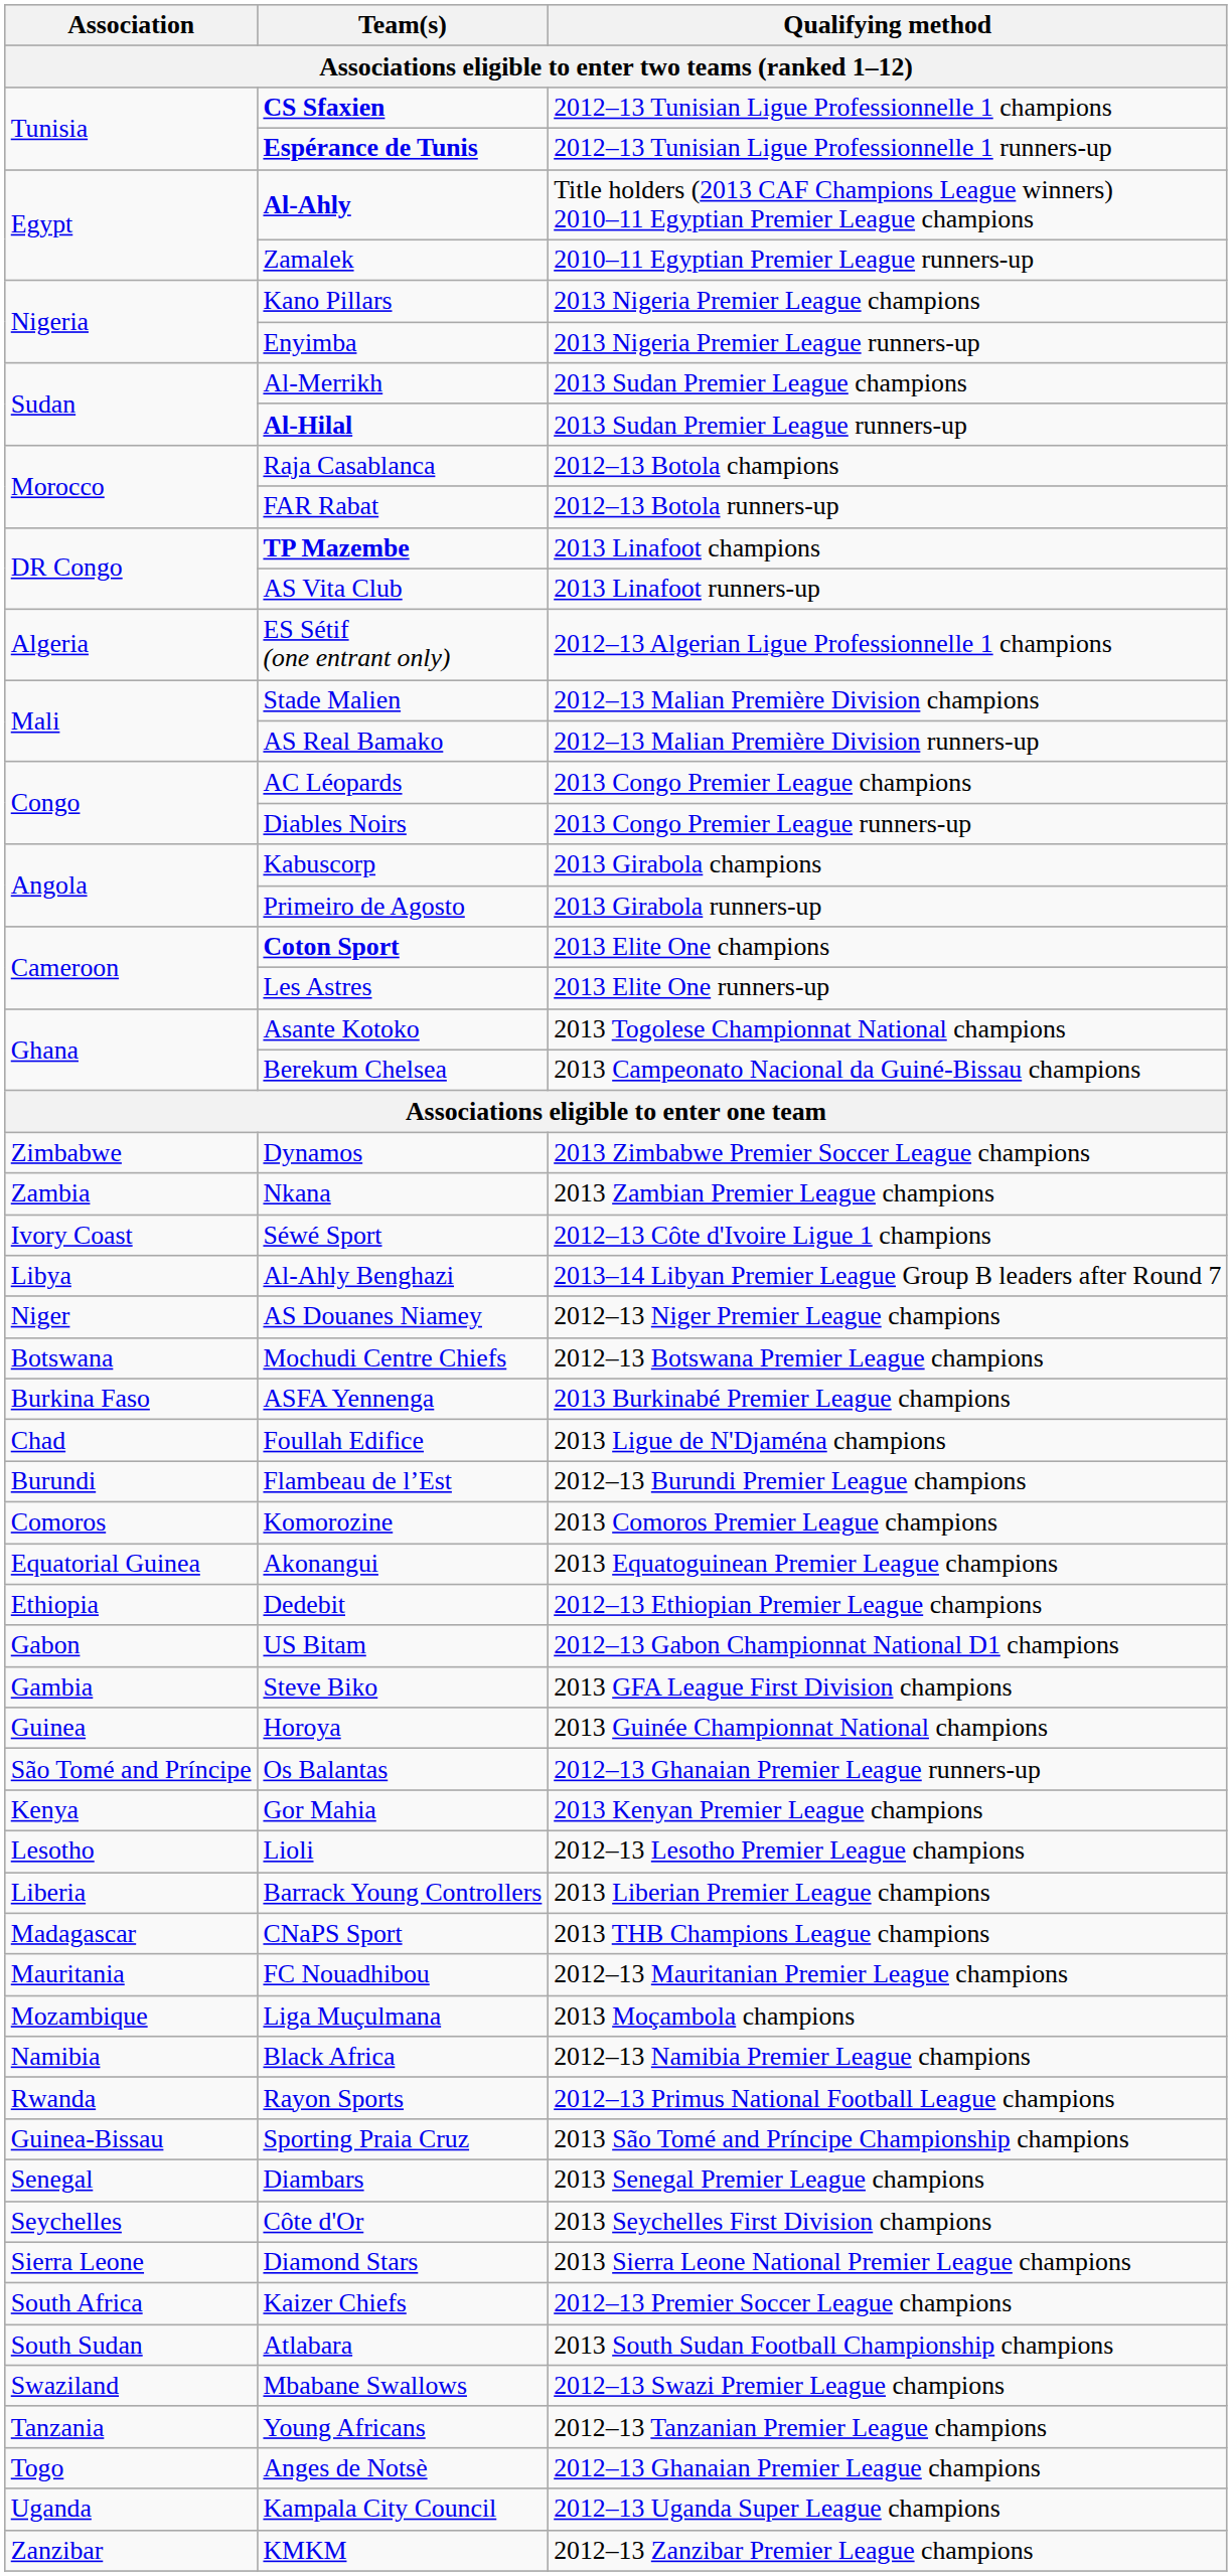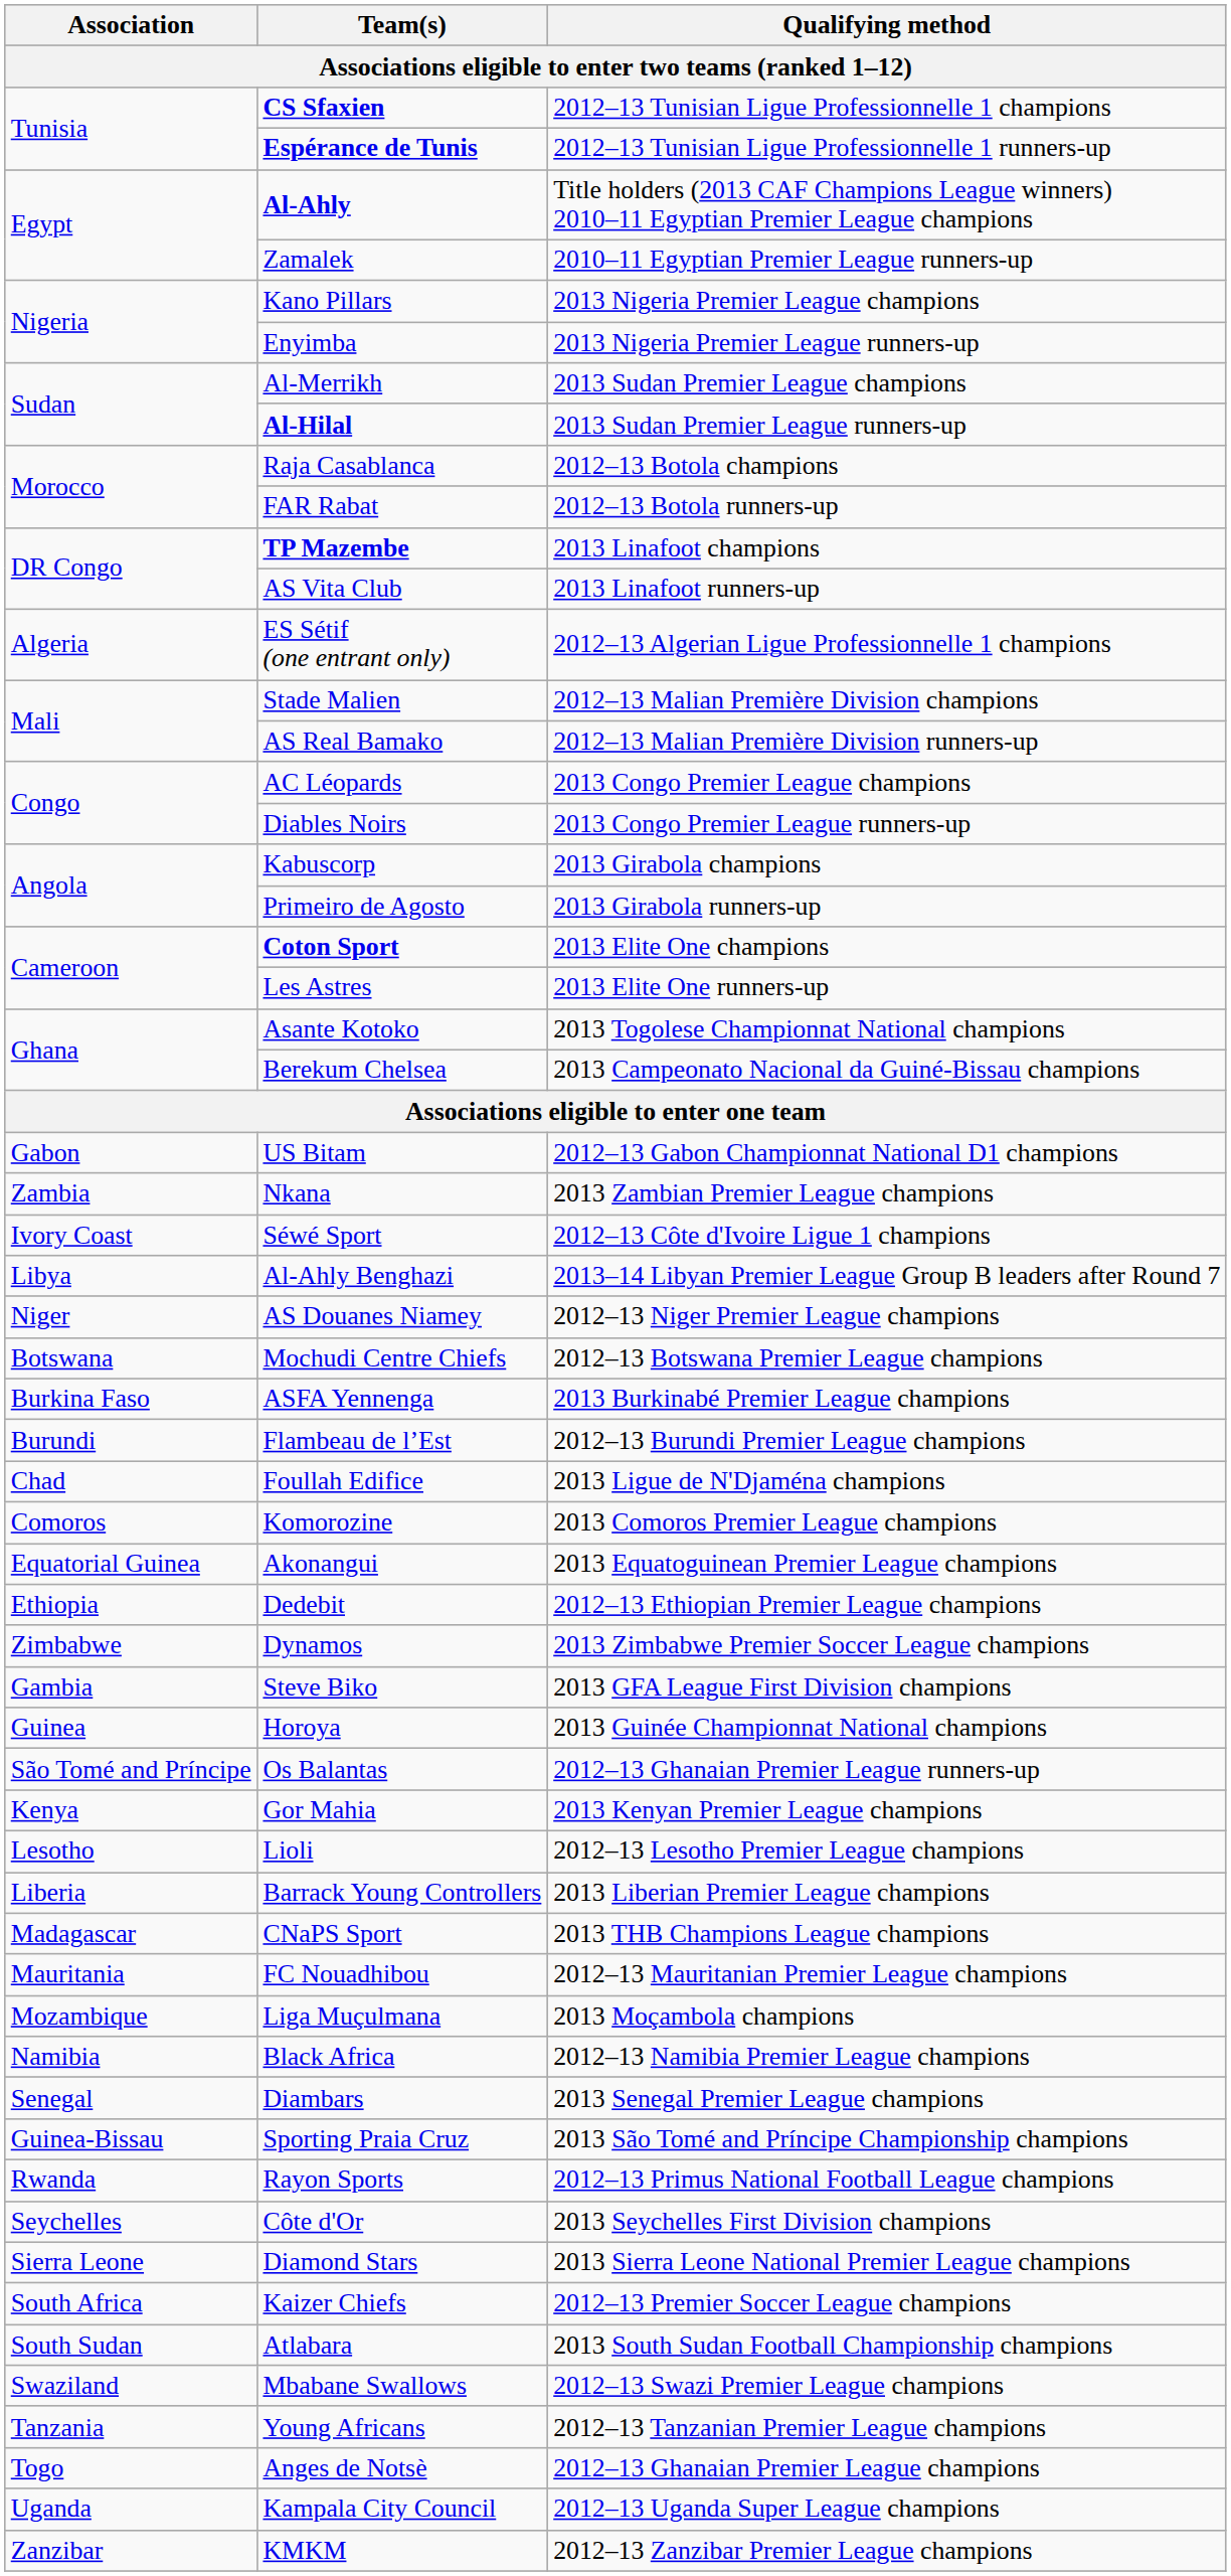 <table class="wikitable">
 <tr>
 <th>Association</th>
 <th>Team(s)</th>
 <th>Qualifying method</th>
 </tr>
 <tr>
 <th colspan=3>Associations eligible to enter two teams (ranked 1–12)</th>
 </tr>
 <tr>
 <td rowspan=2> <a href='#'>Tunisia</a><br></td>
 <td><strong><a href='#'>CS Sfaxien</a></strong></td>
 <td><a href='#'>2012–13 Tunisian Ligue Professionnelle 1</a> champions</td>
 </tr>
 <tr>
 <td><strong><a href='#'>Espérance de Tunis</a></strong></td>
 <td><a href='#'>2012–13 Tunisian Ligue Professionnelle 1</a> runners-up</td>
 </tr>
 <tr>
 <td rowspan=2> <a href='#'>Egypt</a><br></td>
 <td><strong><a href='#'>Al-Ahly</a></strong></td>
 <td>Title holders (<a href='#'>2013 CAF Champions League</a> winners)<br><a href='#'>2010–11 Egyptian Premier League</a> champions</td>
 </tr>
 <tr>
 <td><a href='#'>Zamalek</a></td>
 <td><a href='#'>2010–11 Egyptian Premier League</a> runners-up</td>
 </tr>
 <tr>
 <td rowspan=2> <a href='#'>Nigeria</a><br></td>
 <td><a href='#'>Kano Pillars</a></td>
 <td><a href='#'>2013 Nigeria Premier League</a> champions</td>
 </tr>
 <tr>
 <td><a href='#'>Enyimba</a></td>
 <td><a href='#'>2013 Nigeria Premier League</a> runners-up</td>
 </tr>
 <tr>
 <td rowspan=2> <a href='#'>Sudan</a><br></td>
 <td><a href='#'>Al-Merrikh</a></td>
 <td><a href='#'>2013 Sudan Premier League</a> champions</td>
 </tr>
 <tr>
 <td><strong><a href='#'>Al-Hilal</a></strong></td>
 <td><a href='#'>2013 Sudan Premier League</a> runners-up</td>
 </tr>
 <tr>
 <td rowspan=2> <a href='#'>Morocco</a><br></td>
 <td><a href='#'>Raja Casablanca</a></td>
 <td><a href='#'>2012–13 Botola</a> champions</td>
 </tr>
 <tr>
 <td><a href='#'>FAR Rabat</a></td>
 <td><a href='#'>2012–13 Botola</a> runners-up</td>
 </tr>
 <tr>
 <td rowspan=2> <a href='#'>DR Congo</a><br></td>
 <td><strong><a href='#'>TP Mazembe</a></strong></td>
 <td><a href='#'>2013 Linafoot</a> champions</td>
 </tr>
 <tr>
 <td><a href='#'>AS Vita Club</a></td>
 <td><a href='#'>2013 Linafoot</a> runners-up</td>
 </tr>
 <tr>
 <td> <a href='#'>Algeria</a><br></td>
 <td><a href='#'>ES Sétif</a><br><em>(one entrant only)</em></td>
 <td><a href='#'>2012–13 Algerian Ligue Professionnelle 1</a> champions</td>
 </tr>
 <tr>
 <td rowspan=2> <a href='#'>Mali</a><br></td>
 <td><a href='#'>Stade Malien</a></td>
 <td><a href='#'>2012–13 Malian Première Division</a> champions</td>
 </tr>
 <tr>
 <td><a href='#'>AS Real Bamako</a></td>
 <td><a href='#'>2012–13 Malian Première Division</a> runners-up</td>
 </tr>
 <tr>
 <td rowspan=2> <a href='#'>Congo</a><br></td>
 <td><a href='#'>AC Léopards</a></td>
 <td><a href='#'>2013 Congo Premier League</a> champions</td>
 </tr>
 <tr>
 <td><a href='#'>Diables Noirs</a></td>
 <td><a href='#'>2013 Congo Premier League</a> runners-up</td>
 </tr>
 <tr>
 <td rowspan=2> <a href='#'>Angola</a><br></td>
 <td><a href='#'>Kabuscorp</a></td>
 <td><a href='#'>2013 Girabola</a> champions</td>
 </tr>
 <tr>
 <td><a href='#'>Primeiro de Agosto</a></td>
 <td><a href='#'>2013 Girabola</a> runners-up</td>
 </tr>
 <tr>
 <td rowspan=2> <a href='#'>Cameroon</a><br></td>
 <td><strong><a href='#'>Coton Sport</a></strong></td>
 <td><a href='#'>2013 Elite One</a> champions</td>
 </tr>
 <tr>
 <td><a href='#'>Les Astres</a></td>
 <td><a href='#'>2013 Elite One</a> runners-up</td>
 </tr>
 <tr>
 <td rowspan=2> <a href='#'>Ghana</a><br></td>
 <td><a href='#'>Asante Kotoko</a></td>
 <td>2013 <a href='#'>Togolese Championnat National</a> champions</td>
 </tr>
 <tr>
 <td><a href='#'>Berekum Chelsea</a></td>
 <td>2013 <a href='#'>Campeonato Nacional da Guiné-Bissau</a> champions</td>
 </tr>
 <tr>
 <th colspan=3>Associations eligible to enter one team</th>
 </tr>
 <tr>
-<td> <a href='#'>Zimbabwe</a><br></td>
-<td><a href='#'>Dynamos</a></td>
-<td><a href='#'>2013 Zimbabwe Premier Soccer League</a> champions</td>
+<td> <a href='#'>Gabon</a></td>
+<td><a href='#'>US Bitam</a></td>
+<td><a href='#'>2012–13 Gabon Championnat National D1</a> champions</td>
 </tr>
 <tr>
 <td> <a href='#'>Zambia</a><br></td>
 <td><a href='#'>Nkana</a></td>
 <td>2013 <a href='#'>Zambian Premier League</a> champions</td>
 </tr>
 <tr>
 <td> <a href='#'>Ivory Coast</a><br></td>
 <td><a href='#'>Séwé Sport</a></td>
 <td><a href='#'>2012–13 Côte d'Ivoire Ligue 1</a> champions</td>
 </tr>
 <tr>
 <td> <a href='#'>Libya</a><br></td>
 <td><a href='#'>Al-Ahly Benghazi</a></td>
 <td><a href='#'>2013–14 Libyan Premier League</a> Group B leaders after Round 7</td>
 </tr>
 <tr>
 <td> <a href='#'>Niger</a><br></td>
 <td><a href='#'>AS Douanes Niamey</a></td>
 <td>2012–13 <a href='#'>Niger Premier League</a> champions</td>
 </tr>
 <tr>
 <td> <a href='#'>Botswana</a></td>
 <td><a href='#'>Mochudi Centre Chiefs</a></td>
 <td>2012–13 <a href='#'>Botswana Premier League</a> champions</td>
 </tr>
 <tr>
 <td> <a href='#'>Burkina Faso</a></td>
 <td><a href='#'>ASFA Yennenga</a></td>
 <td><a href='#'>2013 Burkinabé Premier League</a> champions</td>
 </tr>
 <tr>
+<td> <a href='#'>Burundi</a></td>
+<td><a href='#'>Flambeau de l’Est</a></td>
+<td>2012–13 <a href='#'>Burundi Premier League</a> champions</td>
+</tr>
+<tr>
 <td> <a href='#'>Chad</a></td>
 <td><a href='#'>Foullah Edifice</a></td>
 <td>2013 <a href='#'>Ligue de N'Djaména</a> champions</td>
-</tr>
-<tr>
-<td> <a href='#'>Burundi</a></td>
-<td><a href='#'>Flambeau de l’Est</a></td>
-<td>2012–13 <a href='#'>Burundi Premier League</a> champions</td>
 </tr>
 <tr>
 <td> <a href='#'>Comoros</a></td>
 <td><a href='#'>Komorozine</a></td>
 <td>2013 <a href='#'>Comoros Premier League</a> champions</td>
 </tr>
 <tr>
 <td> <a href='#'>Equatorial Guinea</a></td>
 <td><a href='#'>Akonangui</a></td>
 <td>2013 <a href='#'>Equatoguinean Premier League</a> champions</td>
 </tr>
 <tr>
 <td> <a href='#'>Ethiopia</a></td>
 <td><a href='#'>Dedebit</a></td>
 <td><a href='#'>2012–13 Ethiopian Premier League</a> champions</td>
 </tr>
 <tr>
-<td> <a href='#'>Gabon</a></td>
-<td><a href='#'>US Bitam</a></td>
-<td><a href='#'>2012–13 Gabon Championnat National D1</a> champions</td>
+<td> <a href='#'>Zimbabwe</a><br></td>
+<td><a href='#'>Dynamos</a></td>
+<td><a href='#'>2013 Zimbabwe Premier Soccer League</a> champions</td>
 </tr>
 <tr>
 <td> <a href='#'>Gambia</a></td>
 <td><a href='#'>Steve Biko</a></td>
 <td>2013 <a href='#'>GFA League First Division</a> champions</td>
 </tr>
 <tr>
 <td> <a href='#'>Guinea</a></td>
 <td><a href='#'>Horoya</a></td>
 <td>2013 <a href='#'>Guinée Championnat National</a> champions</td>
 </tr>
 <tr>
 <td> <a href='#'>São Tomé and Príncipe</a></td>
 <td><a href='#'>Os Balantas</a></td>
 <td><a href='#'>2012–13 Ghanaian Premier League</a> runners-up</td>
 </tr>
 <tr>
 <td> <a href='#'>Kenya</a></td>
 <td><a href='#'>Gor Mahia</a></td>
 <td><a href='#'>2013 Kenyan Premier League</a> champions</td>
 </tr>
 <tr>
 <td> <a href='#'>Lesotho</a></td>
 <td><a href='#'>Lioli</a></td>
 <td>2012–13 <a href='#'>Lesotho Premier League</a> champions</td>
 </tr>
 <tr>
 <td> <a href='#'>Liberia</a></td>
 <td><a href='#'>Barrack Young Controllers</a></td>
 <td>2013 <a href='#'>Liberian Premier League</a> champions</td>
 </tr>
 <tr>
 <td> <a href='#'>Madagascar</a></td>
 <td><a href='#'>CNaPS Sport</a></td>
 <td>2013 <a href='#'>THB Champions League</a> champions</td>
 </tr>
 <tr>
 <td> <a href='#'>Mauritania</a></td>
 <td><a href='#'>FC Nouadhibou</a></td>
 <td>2012–13 <a href='#'>Mauritanian Premier League</a> champions</td>
 </tr>
 <tr>
 <td> <a href='#'>Mozambique</a></td>
 <td><a href='#'>Liga Muçulmana</a></td>
 <td>2013 <a href='#'>Moçambola</a> champions</td>
 </tr>
 <tr>
 <td> <a href='#'>Namibia</a></td>
 <td><a href='#'>Black Africa</a></td>
 <td>2012–13 <a href='#'>Namibia Premier League</a> champions</td>
 </tr>
 <tr>
-<td> <a href='#'>Rwanda</a></td>
-<td><a href='#'>Rayon Sports</a></td>
-<td><a href='#'>2012–13 Primus National Football League</a> champions</td>
+<td> <a href='#'>Senegal</a></td>
+<td><a href='#'>Diambars</a></td>
+<td>2013 <a href='#'>Senegal Premier League</a> champions</td>
 </tr>
 <tr>
 <td> <a href='#'>Guinea-Bissau</a></td>
 <td><a href='#'>Sporting Praia Cruz</a></td>
 <td>2013 <a href='#'>São Tomé and Príncipe Championship</a> champions</td>
 </tr>
 <tr>
-<td> <a href='#'>Senegal</a></td>
-<td><a href='#'>Diambars</a></td>
-<td>2013 <a href='#'>Senegal Premier League</a> champions</td>
+<td> <a href='#'>Rwanda</a></td>
+<td><a href='#'>Rayon Sports</a></td>
+<td><a href='#'>2012–13 Primus National Football League</a> champions</td>
 </tr>
 <tr>
 <td> <a href='#'>Seychelles</a></td>
 <td><a href='#'>Côte d'Or</a></td>
 <td>2013 <a href='#'>Seychelles First Division</a> champions</td>
 </tr>
 <tr>
 <td> <a href='#'>Sierra Leone</a></td>
 <td><a href='#'>Diamond Stars</a></td>
 <td>2013 <a href='#'>Sierra Leone National Premier League</a> champions</td>
 </tr>
 <tr>
 <td> <a href='#'>South Africa</a></td>
 <td><a href='#'>Kaizer Chiefs</a></td>
 <td><a href='#'>2012–13 Premier Soccer League</a> champions</td>
 </tr>
 <tr>
 <td> <a href='#'>South Sudan</a></td>
 <td><a href='#'>Atlabara</a></td>
 <td>2013 <a href='#'>South Sudan Football Championship</a> champions</td>
 </tr>
 <tr>
 <td> <a href='#'>Swaziland</a></td>
 <td><a href='#'>Mbabane Swallows</a></td>
 <td><a href='#'>2012–13 Swazi Premier League</a> champions</td>
 </tr>
 <tr>
 <td> <a href='#'>Tanzania</a></td>
 <td><a href='#'>Young Africans</a></td>
 <td>2012–13 <a href='#'>Tanzanian Premier League</a> champions</td>
 </tr>
 <tr>
 <td> <a href='#'>Togo</a></td>
 <td><a href='#'>Anges de Notsè</a></td>
 <td><a href='#'>2012–13 Ghanaian Premier League</a> champions</td>
 </tr>
 <tr>
 <td> <a href='#'>Uganda</a></td>
 <td><a href='#'>Kampala City Council</a></td>
 <td><a href='#'>2012–13 Uganda Super League</a> champions</td>
 </tr>
 <tr>
 <td> <a href='#'>Zanzibar</a></td>
 <td><a href='#'>KMKM</a></td>
 <td>2012–13 <a href='#'>Zanzibar Premier League</a> champions</td>
 </tr>
 </table>
